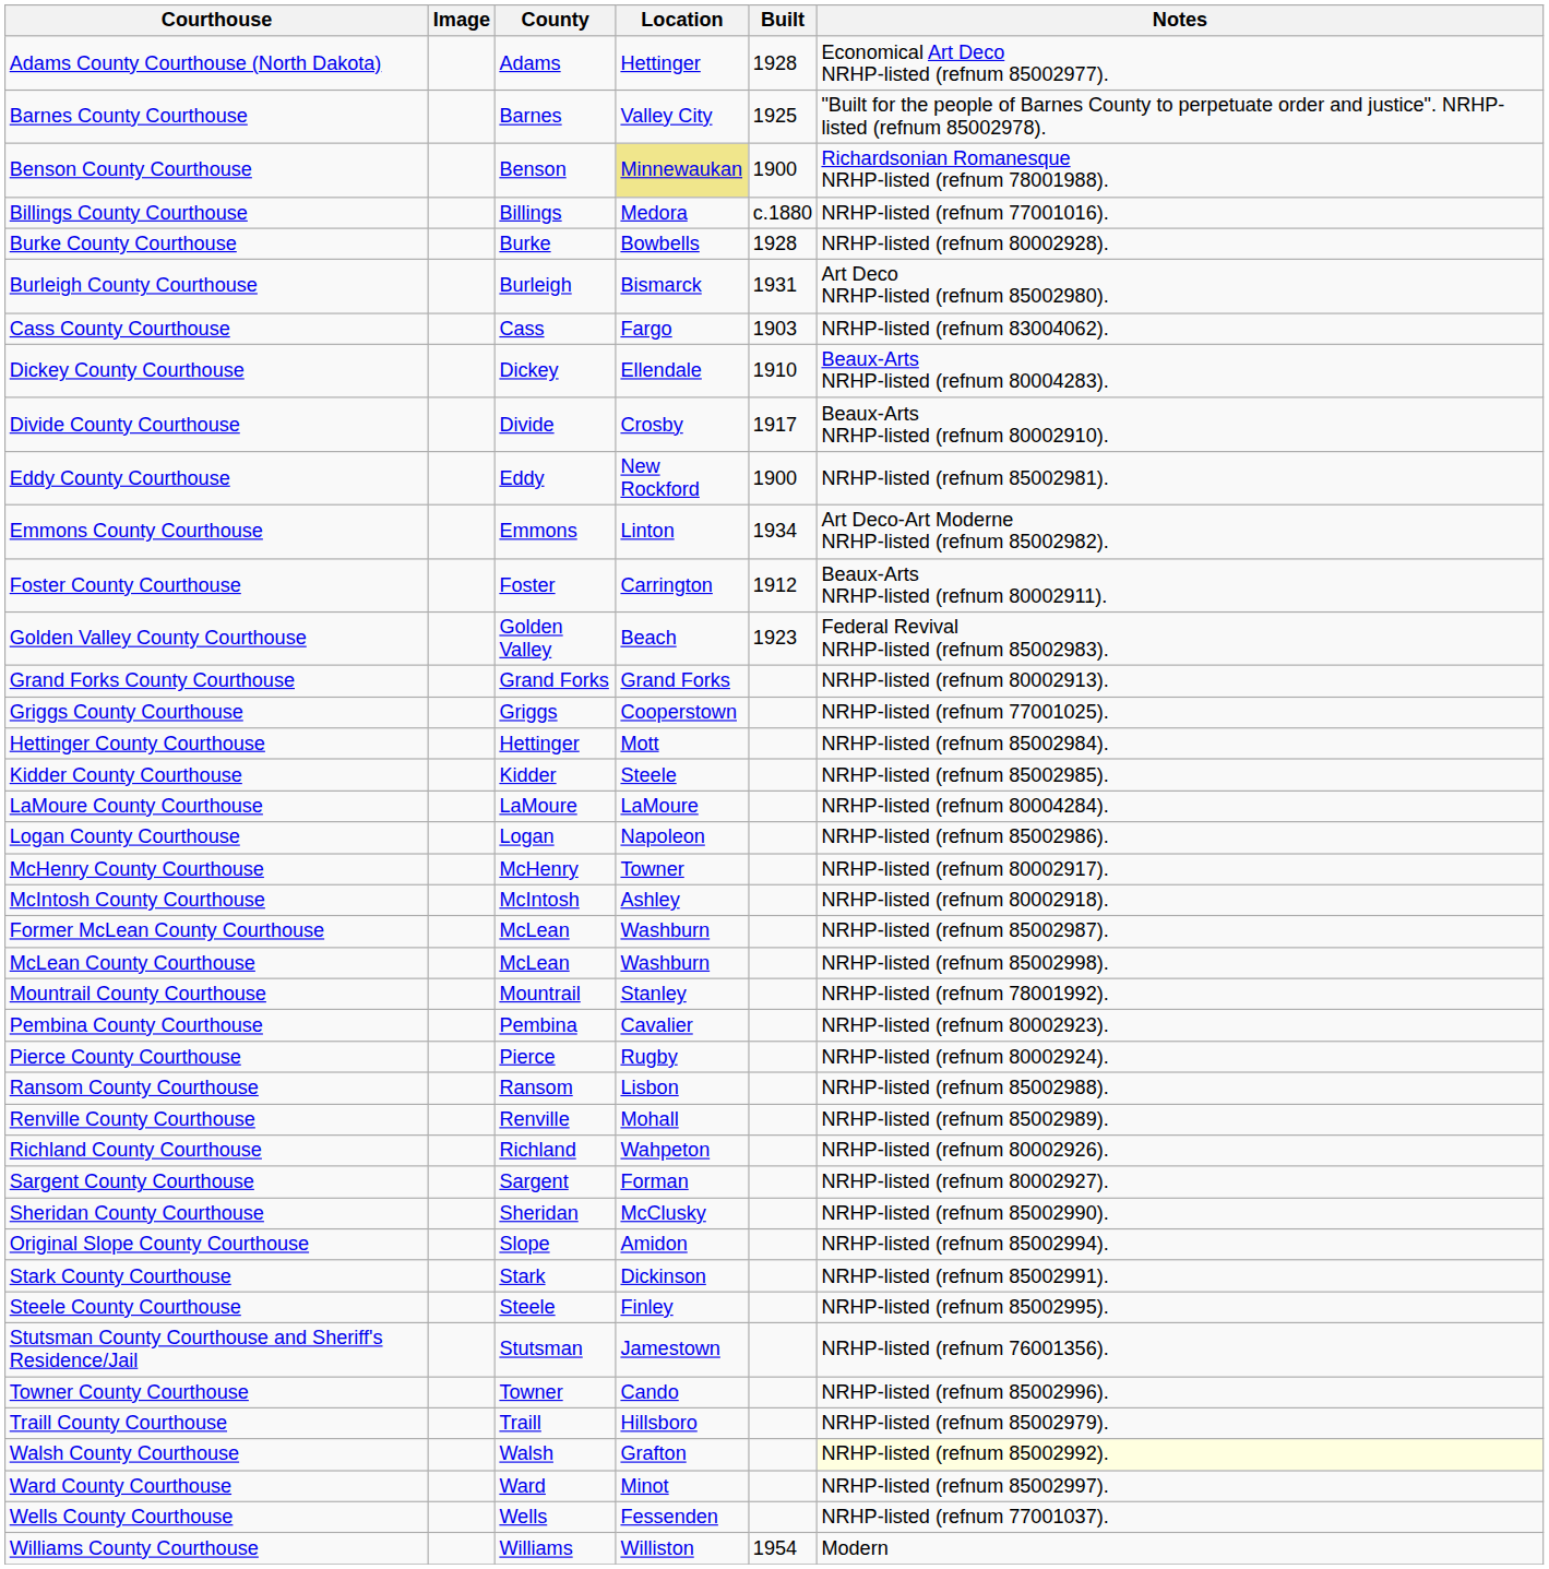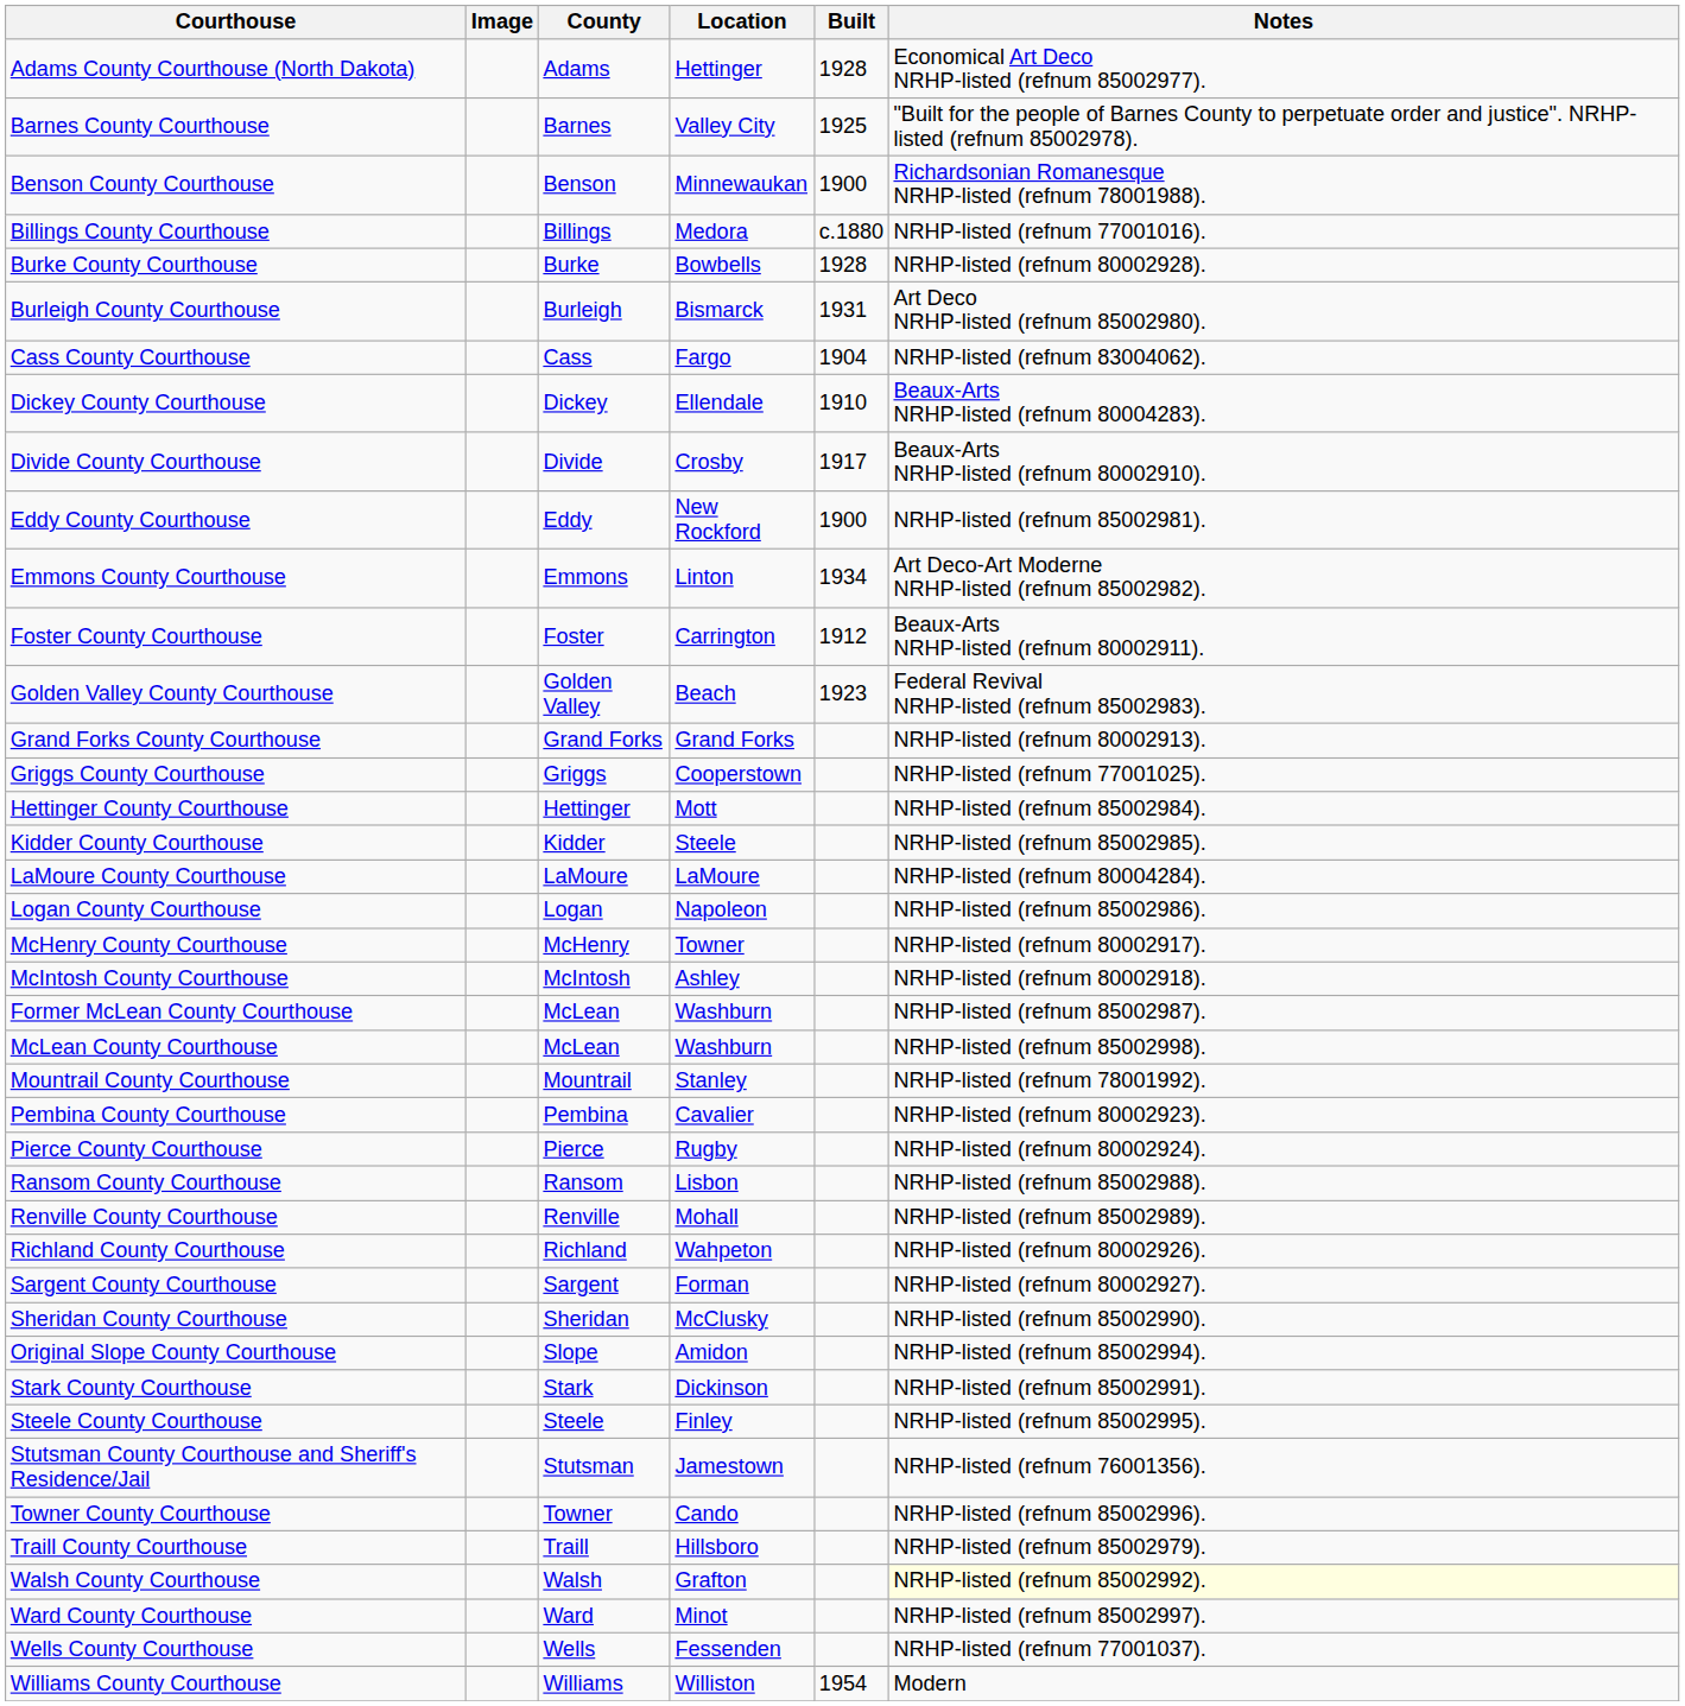 <table class="wikitable sortable sticky-header sort-under">
 <tr>
 <th>Courthouse</th>
 <th>Image</th>
 <th>County</th>
 <th>Location</th>
 <th>Built</th>
 <th>Notes</th>
 </tr>
 <tr>
 <td><a href='#'>Adams County Courthouse (North Dakota)</a></td>
 <td></td>
 <td><a href='#'>Adams</a></td>
 <td><a href='#'>Hettinger</a><br><small></small></td>
 <td>1928</td>
 <td>Economical <a href='#'>Art Deco</a><br>NRHP-listed (refnum 85002977).</td>
 </tr>
 <tr>
 <td><a href='#'>Barnes County Courthouse</a></td>
 <td></td>
 <td><a href='#'>Barnes</a></td>
 <td><a href='#'>Valley City</a><br><small></small></td>
 <td>1925</td>
 <td>"Built for the people of Barnes County to perpetuate order and justice". NRHP-listed (refnum 85002978).</td>
 </tr>
 <tr>
 <td><a href='#'>Benson County Courthouse</a></td>
 <td></td>
 <td><a href='#'>Benson</a></td>
-<td style="background: khaki;"><a href='#'>Minnewaukan</a></td>
+<td><a href='#'>Minnewaukan</a></td>
 <td>1900</td>
 <td><a href='#'>Richardsonian Romanesque</a><br>NRHP-listed (refnum 78001988).</td>
 </tr>
 <tr>
 <td><a href='#'>Billings County Courthouse</a></td>
 <td></td>
 <td><a href='#'>Billings</a></td>
 <td><a href='#'>Medora</a></td>
 <td>c.1880</td>
 <td>NRHP-listed (refnum 77001016).</td>
 </tr>
 <tr>
 <td><a href='#'>Burke County Courthouse</a></td>
 <td></td>
 <td><a href='#'>Burke</a></td>
 <td><a href='#'>Bowbells</a></td>
 <td>1928</td>
 <td>NRHP-listed (refnum 80002928).</td>
 </tr>
 <tr>
 <td><a href='#'>Burleigh County Courthouse</a></td>
 <td></td>
 <td><a href='#'>Burleigh</a></td>
 <td><a href='#'>Bismarck</a></td>
 <td>1931</td>
 <td>Art Deco<br>NRHP-listed (refnum 85002980).</td>
 </tr>
 <tr>
 <td><a href='#'>Cass County Courthouse</a></td>
 <td></td>
 <td><a href='#'>Cass</a></td>
 <td><a href='#'>Fargo</a></td>
-<td>1903</td>
+<td>1904</td>
 <td>NRHP-listed (refnum 83004062).</td>
 </tr>
 <tr>
 <td><a href='#'>Dickey County Courthouse</a></td>
 <td></td>
 <td><a href='#'>Dickey</a></td>
 <td><a href='#'>Ellendale</a></td>
 <td>1910</td>
 <td><a href='#'>Beaux-Arts</a><br>NRHP-listed (refnum 80004283).</td>
 </tr>
 <tr>
 <td><a href='#'>Divide County Courthouse</a></td>
 <td></td>
 <td><a href='#'>Divide</a></td>
 <td><a href='#'>Crosby</a></td>
 <td>1917</td>
 <td>Beaux-Arts<br>NRHP-listed (refnum 80002910).</td>
 </tr>
 <tr>
 <td><a href='#'>Eddy County Courthouse</a></td>
 <td></td>
 <td><a href='#'>Eddy</a></td>
 <td><a href='#'>New Rockford</a></td>
 <td>1900</td>
 <td>NRHP-listed (refnum 85002981).</td>
 </tr>
 <tr>
 <td><a href='#'>Emmons County Courthouse</a></td>
 <td></td>
 <td><a href='#'>Emmons</a></td>
 <td><a href='#'>Linton</a></td>
 <td>1934</td>
 <td>Art Deco-Art Moderne<br>NRHP-listed (refnum 85002982).</td>
 </tr>
 <tr>
 <td><a href='#'>Foster County Courthouse</a></td>
 <td></td>
 <td><a href='#'>Foster</a></td>
 <td><a href='#'>Carrington</a></td>
 <td>1912</td>
 <td>Beaux-Arts<br>NRHP-listed (refnum 80002911).</td>
 </tr>
 <tr>
 <td><a href='#'>Golden Valley County Courthouse</a></td>
 <td></td>
 <td><a href='#'>Golden Valley</a></td>
 <td><a href='#'>Beach</a></td>
 <td>1923</td>
 <td>Federal Revival<br>NRHP-listed (refnum 85002983).</td>
 </tr>
 <tr>
 <td><a href='#'>Grand Forks County Courthouse</a></td>
 <td></td>
 <td><a href='#'>Grand Forks</a></td>
 <td><a href='#'>Grand Forks</a></td>
 <td></td>
 <td>NRHP-listed (refnum 80002913).</td>
 </tr>
 <tr>
 <td><a href='#'>Griggs County Courthouse</a></td>
 <td></td>
 <td><a href='#'>Griggs</a></td>
 <td><a href='#'>Cooperstown</a></td>
 <td></td>
 <td>NRHP-listed (refnum 77001025).</td>
 </tr>
 <tr>
 <td><a href='#'>Hettinger County Courthouse</a></td>
 <td></td>
 <td><a href='#'>Hettinger</a></td>
 <td><a href='#'>Mott</a></td>
 <td></td>
 <td>NRHP-listed (refnum 85002984).</td>
 </tr>
 <tr>
 <td><a href='#'>Kidder County Courthouse</a></td>
 <td></td>
 <td><a href='#'>Kidder</a></td>
 <td><a href='#'>Steele</a></td>
 <td></td>
 <td>NRHP-listed (refnum 85002985).</td>
 </tr>
 <tr>
 <td><a href='#'>LaMoure County Courthouse</a></td>
 <td></td>
 <td><a href='#'>LaMoure</a></td>
 <td><a href='#'>LaMoure</a></td>
 <td></td>
 <td>NRHP-listed (refnum 80004284).</td>
 </tr>
 <tr>
 <td><a href='#'>Logan County Courthouse</a></td>
 <td></td>
 <td><a href='#'>Logan</a></td>
 <td><a href='#'>Napoleon</a></td>
 <td></td>
 <td>NRHP-listed (refnum 85002986).</td>
 </tr>
 <tr>
 <td><a href='#'>McHenry County Courthouse</a></td>
 <td></td>
 <td><a href='#'>McHenry</a></td>
 <td><a href='#'>Towner</a></td>
 <td></td>
 <td>NRHP-listed (refnum 80002917).</td>
 </tr>
 <tr>
 <td><a href='#'>McIntosh County Courthouse</a></td>
 <td></td>
 <td><a href='#'>McIntosh</a></td>
 <td><a href='#'>Ashley</a></td>
 <td></td>
 <td>NRHP-listed (refnum 80002918).</td>
 </tr>
 <tr>
 <td><a href='#'>Former McLean County Courthouse</a></td>
 <td></td>
 <td><a href='#'>McLean</a></td>
 <td><a href='#'>Washburn</a></td>
 <td></td>
 <td>NRHP-listed (refnum 85002987).</td>
 </tr>
 <tr>
 <td><a href='#'>McLean County Courthouse</a></td>
 <td></td>
 <td><a href='#'>McLean</a></td>
 <td><a href='#'>Washburn</a></td>
 <td></td>
 <td>NRHP-listed (refnum 85002998).</td>
 </tr>
 <tr>
 <td><a href='#'>Mountrail County Courthouse</a></td>
 <td></td>
 <td><a href='#'>Mountrail</a></td>
 <td><a href='#'>Stanley</a></td>
 <td></td>
 <td>NRHP-listed (refnum 78001992).</td>
 </tr>
 <tr>
 <td><a href='#'>Pembina County Courthouse</a></td>
 <td></td>
 <td><a href='#'>Pembina</a></td>
 <td><a href='#'>Cavalier</a></td>
 <td></td>
 <td>NRHP-listed (refnum 80002923).</td>
 </tr>
 <tr>
 <td><a href='#'>Pierce County Courthouse</a></td>
 <td></td>
 <td><a href='#'>Pierce</a></td>
 <td><a href='#'>Rugby</a></td>
 <td></td>
 <td>NRHP-listed (refnum 80002924).</td>
 </tr>
 <tr>
 <td><a href='#'>Ransom County Courthouse</a></td>
 <td></td>
 <td><a href='#'>Ransom</a></td>
 <td><a href='#'>Lisbon</a></td>
 <td></td>
 <td>NRHP-listed (refnum 85002988).</td>
 </tr>
 <tr>
 <td><a href='#'>Renville County Courthouse</a></td>
 <td></td>
 <td><a href='#'>Renville</a></td>
 <td><a href='#'>Mohall</a></td>
 <td></td>
 <td>NRHP-listed (refnum 85002989).</td>
 </tr>
 <tr>
 <td><a href='#'>Richland County Courthouse</a></td>
 <td></td>
 <td><a href='#'>Richland</a></td>
 <td><a href='#'>Wahpeton</a></td>
 <td></td>
 <td>NRHP-listed (refnum 80002926).</td>
 </tr>
 <tr>
 <td><a href='#'>Sargent County Courthouse</a></td>
 <td></td>
 <td><a href='#'>Sargent</a></td>
 <td><a href='#'>Forman</a></td>
 <td></td>
 <td>NRHP-listed (refnum 80002927).</td>
 </tr>
 <tr>
 <td><a href='#'>Sheridan County Courthouse</a></td>
 <td></td>
 <td><a href='#'>Sheridan</a></td>
 <td><a href='#'>McClusky</a></td>
 <td></td>
 <td>NRHP-listed (refnum 85002990).</td>
 </tr>
 <tr>
 <td><a href='#'>Original Slope County Courthouse</a></td>
 <td></td>
 <td><a href='#'>Slope</a></td>
 <td><a href='#'>Amidon</a></td>
 <td></td>
 <td>NRHP-listed (refnum 85002994).</td>
 </tr>
 <tr>
 <td><a href='#'>Stark County Courthouse</a></td>
 <td></td>
 <td><a href='#'>Stark</a></td>
 <td><a href='#'>Dickinson</a></td>
 <td></td>
 <td>NRHP-listed (refnum 85002991).</td>
 </tr>
 <tr>
 <td><a href='#'>Steele County Courthouse</a></td>
 <td></td>
 <td><a href='#'>Steele</a></td>
 <td><a href='#'>Finley</a></td>
 <td></td>
 <td>NRHP-listed (refnum 85002995).</td>
 </tr>
 <tr>
 <td><a href='#'>Stutsman County Courthouse and Sheriff's Residence/Jail</a></td>
 <td></td>
 <td><a href='#'>Stutsman</a></td>
 <td><a href='#'>Jamestown</a></td>
 <td></td>
 <td>NRHP-listed (refnum 76001356).</td>
 </tr>
 <tr>
 <td><a href='#'>Towner County Courthouse</a></td>
 <td></td>
 <td><a href='#'>Towner</a></td>
 <td><a href='#'>Cando</a></td>
 <td></td>
 <td>NRHP-listed (refnum 85002996).</td>
 </tr>
 <tr>
 <td><a href='#'>Traill County Courthouse</a></td>
 <td></td>
 <td><a href='#'>Traill</a></td>
 <td><a href='#'>Hillsboro</a></td>
 <td></td>
 <td>NRHP-listed (refnum 85002979).</td>
 </tr>
 <tr>
 <td><a href='#'>Walsh County Courthouse</a></td>
 <td></td>
 <td><a href='#'>Walsh</a></td>
 <td><a href='#'>Grafton</a></td>
 <td></td>
 <td style="background: lightyellow;">NRHP-listed (refnum 85002992).</td>
 </tr>
 <tr>
 <td><a href='#'>Ward County Courthouse</a></td>
 <td></td>
 <td><a href='#'>Ward</a></td>
 <td><a href='#'>Minot</a></td>
 <td></td>
 <td>NRHP-listed (refnum 85002997).</td>
 </tr>
 <tr>
 <td><a href='#'>Wells County Courthouse</a></td>
 <td></td>
 <td><a href='#'>Wells</a></td>
 <td><a href='#'>Fessenden</a></td>
 <td></td>
 <td>NRHP-listed (refnum 77001037).</td>
 </tr>
 <tr>
 <td><a href='#'>Williams County Courthouse</a></td>
 <td></td>
 <td><a href='#'>Williams</a></td>
 <td><a href='#'>Williston</a><br><small></small></td>
 <td>1954</td>
 <td>Modern</td>
 </tr>
 </table>
